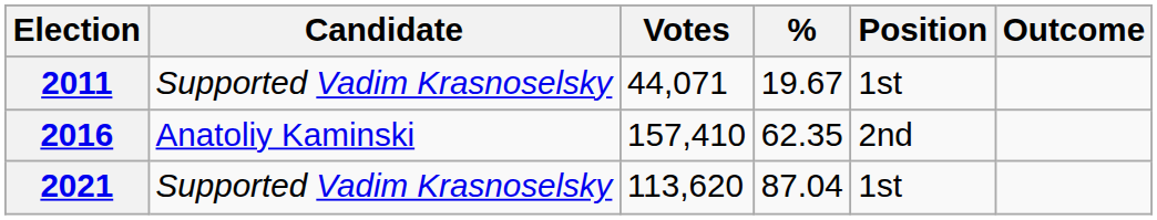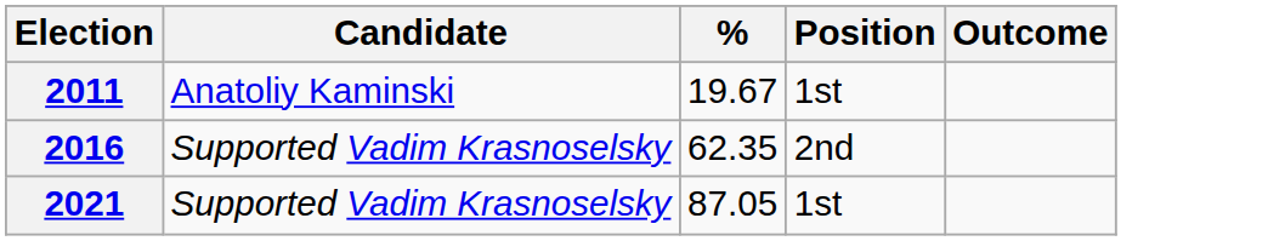 <table class="wikitable">
 <tr>
 <th>Election</th>
 <th>Candidate</th>
-<th>Votes</th>
 <th>%</th>
 <th>Position</th>
 <th>Outcome</th>
 </tr>
 <tr>
 <th><a href='#'>2011</a></th>
-<td><em>Supported <a href='#'>Vadim Krasnoselsky</a></em></td>
-<td>44,071</td>
+<td><a href='#'>Anatoliy Kaminski</a></td>
 <td>19.67</td>
 <td> 1st</td>
 <td></td>
 </tr>
 <tr>
 <th><a href='#'>2016</a></th>
-<td><a href='#'>Anatoliy Kaminski</a></td>
-<td>157,410</td>
+<td><em>Supported <a href='#'>Vadim Krasnoselsky</a></em></td>
 <td>62.35</td>
 <td>2nd</td>
 <td></td>
 </tr>
 <tr>
 <th><a href='#'>2021</a></th>
 <td><em>Supported <a href='#'>Vadim Krasnoselsky</a></em></td>
-<td>113,620</td>
-<td>87.04</td>
+<td>87.05</td>
 <td> 1st</td>
 <td></td>
 </tr>
 </table>
